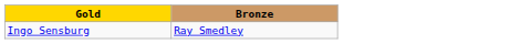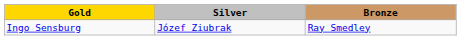 <table class="wikitable" style="text-align:left">
 <tr align="center">
 <td width=200 bgcolor=gold><strong>Gold</strong></td>
+<td width=200 bgcolor=silver><strong>Silver</strong></td>
 <td width=200 bgcolor=CC9966><strong>Bronze</strong></td>
 </tr>
 <tr>
 <td><a href='#'>Ingo Sensburg</a><br><em></em></td>
+<td><a href='#'>Józef Ziubrak</a><br><em></em></td>
 <td><a href='#'>Ray Smedley</a><br><em></em></td>
 </tr>
 </table>
